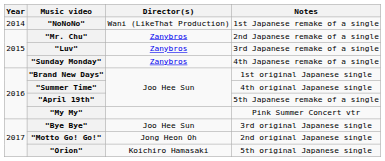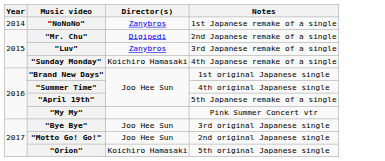 <table class="wikitable plainrowheaders" style="text-align:center; table-layout:fixed; margin-right:0">
 <tr>
 <th>Year</th>
 <th>Music video</th>
 <th>Director(s)</th>
 <th>Notes</th>
 </tr>
 <tr>
 <td>2014</td>
 <th scope="row">"NoNoNo"</th>
-<td>Wani (LikeThat Production)</td>
+<td><a href='#'>Zanybros</a></td>
 <td>1st Japanese remake of a single</td>
 </tr>
 <tr>
 <td rowspan="3">2015</td>
 <th scope="row">"Mr. Chu"</th>
-<td><a href='#'>Zanybros</a></td>
+<td><a href='#'>Digipedi</a></td>
 <td>2nd Japanese remake of a single</td>
 </tr>
 <tr>
 <th scope="row">"Luv"</th>
 <td><a href='#'>Zanybros</a></td>
 <td>3rd Japanese remake of a single</td>
 </tr>
 <tr>
 <th scope="row">"Sunday Monday"</th>
-<td><a href='#'>Zanybros</a></td>
+<td>Koichiro Hamasaki</td>
 <td>4th Japanese remake of a single</td>
 </tr>
 <tr>
 <td rowspan="4">2016</td>
 <th scope="row">"Brand New Days"</th>
 <td rowspan="3">Joo Hee Sun</td>
 <td>1st original Japanese single</td>
 </tr>
 <tr>
 <th scope="row">"Summer Time"</th>
 <td>4th original Japanese single</td>
 </tr>
 <tr>
 <th scope="row">"April 19th"</th>
 <td>5th Japanese remake of a single</td>
 </tr>
 <tr>
 <th scope="row">"My My"</th>
 <td></td>
 <td>Pink Summer Concert vtr</td>
 </tr>
 <tr>
 <td rowspan="3">2017</td>
 <th scope="row">"Bye Bye"</th>
 <td>Joo Hee Sun</td>
 <td>3rd original Japanese single</td>
 </tr>
 <tr>
 <th scope="row">"Motto Go! Go!"</th>
-<td>Jong Heon Oh</td>
+<td>Joo Hee Sun</td>
 <td>2nd original Japanese single</td>
 </tr>
 <tr>
 <th scope="row">"Orion"</th>
 <td>Koichiro Hamasaki</td>
 <td>5th original Japanese single</td>
 </tr>
 </table>
